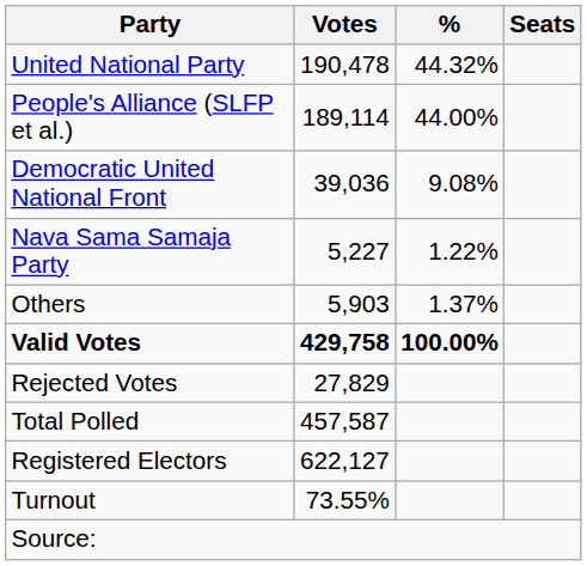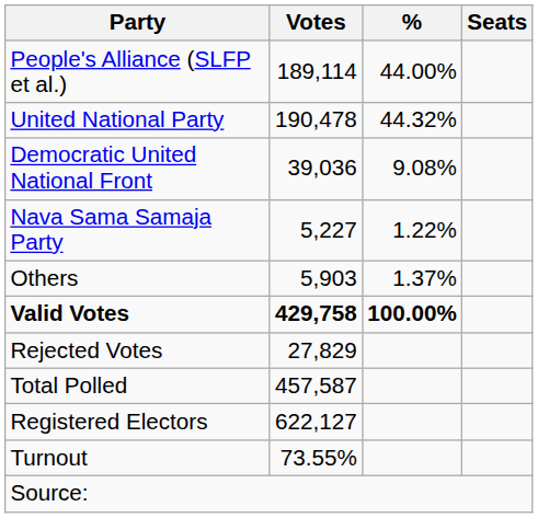 <table class="wikitable" border="1" style="text-align:right;">
 <tr>
 <th align="left" width="180">Party</th>
 <th align="center" width="50">Votes</th>
 <th align="center" width="50">%</th>
 <th align="center" width="40">Seats</th>
 </tr>
 <tr>
+<td align="left"><a href='#'>People's Alliance</a> (<a href='#'>SLFP</a> et al.)</td>
+<td>189,114</td>
+<td>44.00%</td>
+<td></td>
+</tr>
+<tr>
 <td align="left"><a href='#'>United National Party</a></td>
 <td>190,478</td>
 <td>44.32%</td>
-<td></td>
-</tr>
-<tr>
-<td align="left"><a href='#'>People's Alliance</a> (<a href='#'>SLFP</a> et al.)</td>
-<td>189,114</td>
-<td>44.00%</td>
 <td></td>
 </tr>
 <tr>
 <td align="left"><a href='#'>Democratic United National Front</a></td>
 <td>39,036</td>
 <td>9.08%</td>
 <td></td>
 </tr>
 <tr>
 <td align="left"><a href='#'>Nava Sama Samaja Party</a></td>
 <td>5,227</td>
 <td>1.22%</td>
 <td></td>
 </tr>
 <tr>
 <td align="left">Others</td>
 <td>5,903</td>
 <td>1.37%</td>
 <td></td>
 </tr>
 <tr>
 <td align="left"><strong>Valid Votes</strong></td>
 <td><strong>429,758</strong></td>
 <td><strong>100.00%</strong></td>
 <td></td>
 </tr>
 <tr>
 <td align="left">Rejected Votes</td>
 <td>27,829</td>
 <td></td>
 <td></td>
 </tr>
 <tr>
 <td align="left">Total Polled</td>
 <td>457,587</td>
 <td></td>
 <td></td>
 </tr>
 <tr>
 <td align="left">Registered Electors</td>
 <td>622,127</td>
 <td></td>
 <td></td>
 </tr>
 <tr>
 <td align="left">Turnout</td>
 <td>73.55%</td>
 <td></td>
 <td></td>
 </tr>
 <tr>
 <td colspan="4" align="left">Source:</td>
 </tr>
 </table>
